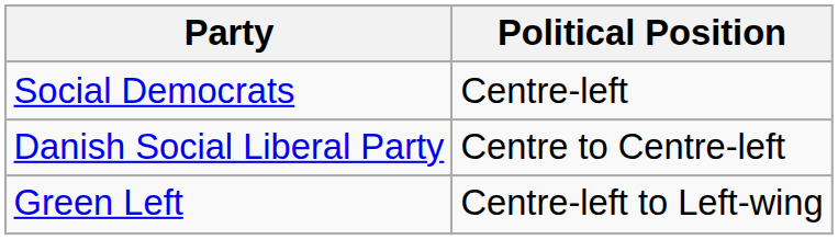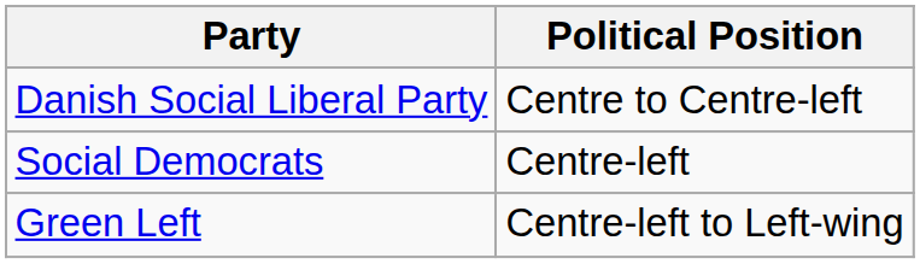 <table class="wikitable mw-collapsible mw-collapsed">
 <tr>
 <th>Party</th>
 <th>Political Position</th>
 </tr>
 <tr>
+<td><a href='#'>Danish Social Liberal Party</a></td>
+<td>Centre to Centre-left</td>
+</tr>
+<tr>
 <td><a href='#'>Social Democrats</a></td>
 <td>Centre-left</td>
-</tr>
-<tr>
-<td><a href='#'>Danish Social Liberal Party</a></td>
-<td>Centre to Centre-left</td>
 </tr>
 <tr>
 <td><a href='#'>Green Left</a></td>
 <td>Centre-left to Left-wing</td>
 </tr>
 </table>
